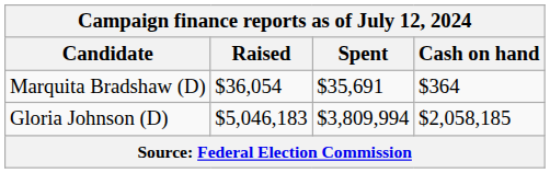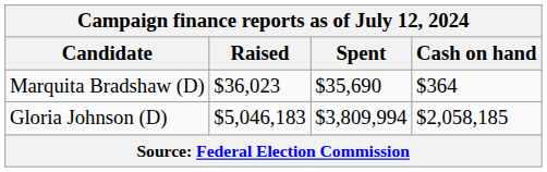 <table class="wikitable sortable">
 <tr>
 <th colspan=4>Campaign finance reports as of July 12, 2024</th>
 </tr>
 <tr style="text-align:center;">
 <th>Candidate</th>
 <th>Raised</th>
 <th>Spent</th>
 <th>Cash on hand</th>
 </tr>
 <tr>
 <td>Marquita Bradshaw (D)</td>
-<td>$36,054</td>
-<td>$35,691</td>
+<td>$36,023</td>
+<td>$35,690</td>
 <td>$364</td>
 </tr>
 <tr>
 <td>Gloria Johnson (D)</td>
 <td>$5,046,183</td>
 <td>$3,809,994</td>
 <td>$2,058,185</td>
 </tr>
 <tr>
 <th colspan="4"><small>Source: <a href='#'>Federal Election Commission</a></small></th>
 </tr>
 </table>
